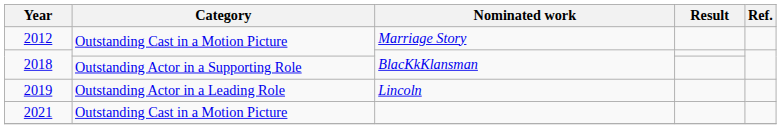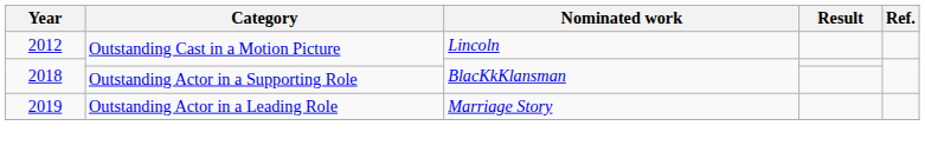 <table class=wikitable>
 <tr>
 <th scope="col" style="width:5em;">Year</th>
 <th scope="col" style="width:26em;">Category</th>
 <th scope="col" style="width:25em;">Nominated work</th>
 <th scope="col" style="width:5em;">Result</th>
 <th>Ref.</th>
 </tr>
 <tr>
 <td style="text-align:center;"><a href='#'>2012</a></td>
 <td rowspan=2><a href='#'>Outstanding Cast in a Motion Picture</a></td>
-<td><em><a href='#'>Marriage Story</a></em></td>
+<td><em><a href='#'>Lincoln</a></em></td>
 <td></td>
 <td style="text-align:center;"></td>
 </tr>
 <tr>
 <td style="text-align:center;", rowspan=2><a href='#'>2018</a></td>
 <td rowspan=2><em><a href='#'>BlacKkKlansman</a></em></td>
 <td></td>
 <td style="text-align:center;", rowspan=2></td>
 </tr>
 <tr>
 <td><a href='#'>Outstanding Actor in a Supporting Role</a></td>
 <td></td>
 </tr>
 <tr>
 <td style="text-align:center;"><a href='#'>2019</a></td>
 <td><a href='#'>Outstanding Actor in a Leading Role</a></td>
-<td><em><a href='#'>Lincoln</a></em></td>
+<td><em><a href='#'>Marriage Story</a></em></td>
 <td></td>
 <td style="text-align:center;"></td>
 </tr>
 <tr>
-<td style="text-align:center;"><a href='#'>2021</a></td>
-<td><a href='#'>Outstanding Cast in a Motion Picture</a></td>
-<td rowspan="1"></td>
-<td></td>
-<td style="text-align:center;" rowspan="1"></td>
-</tr>
-<tr>
 </tr>
 </table>
